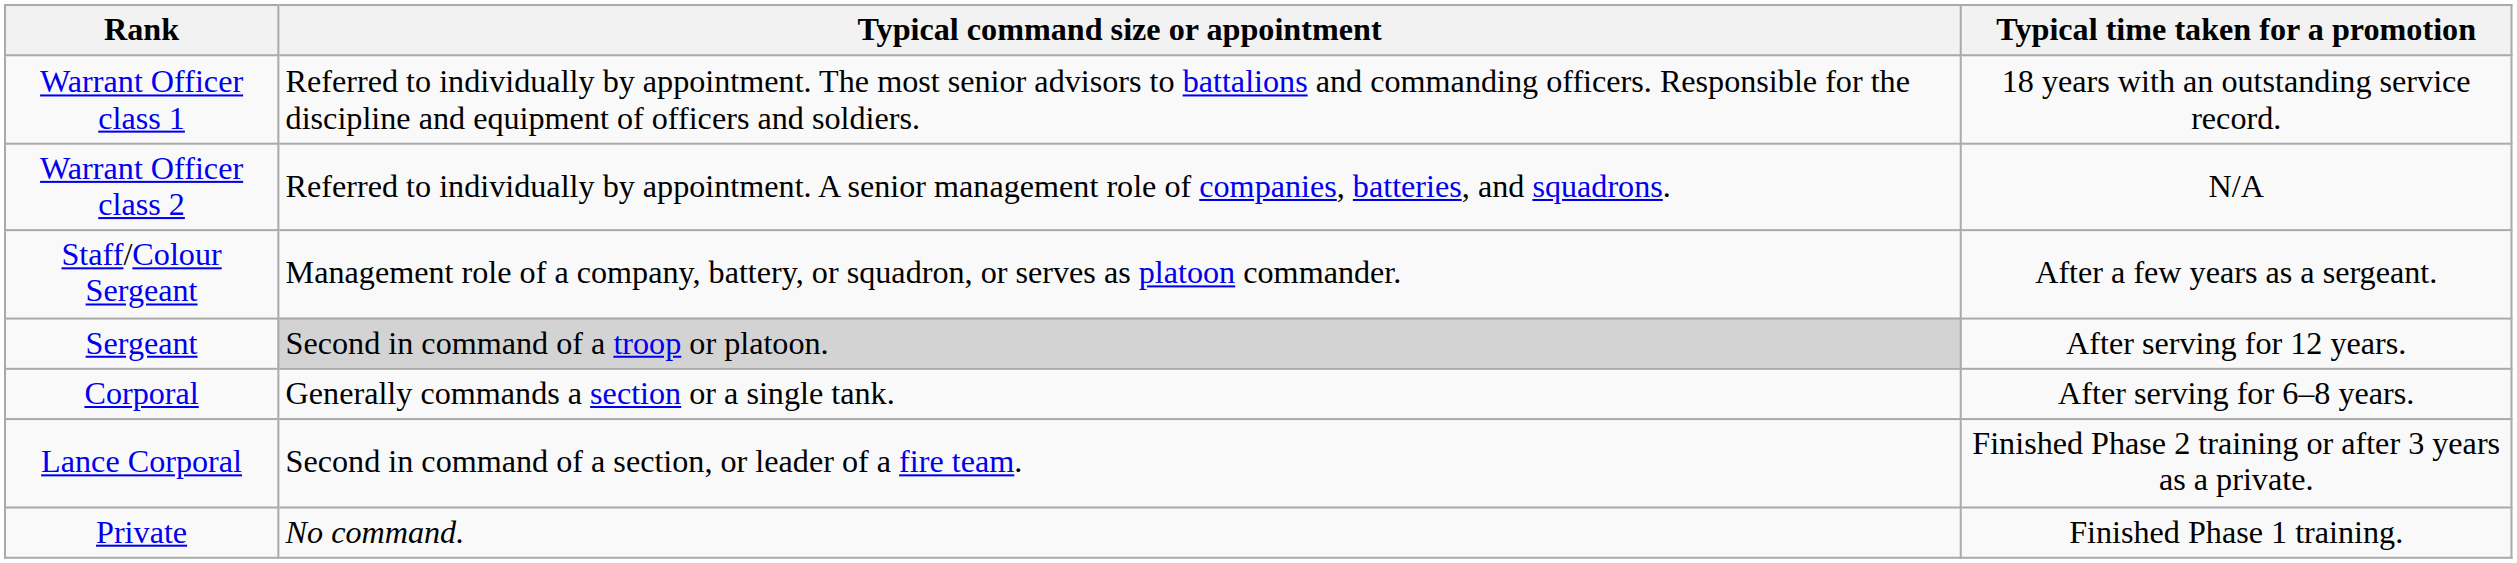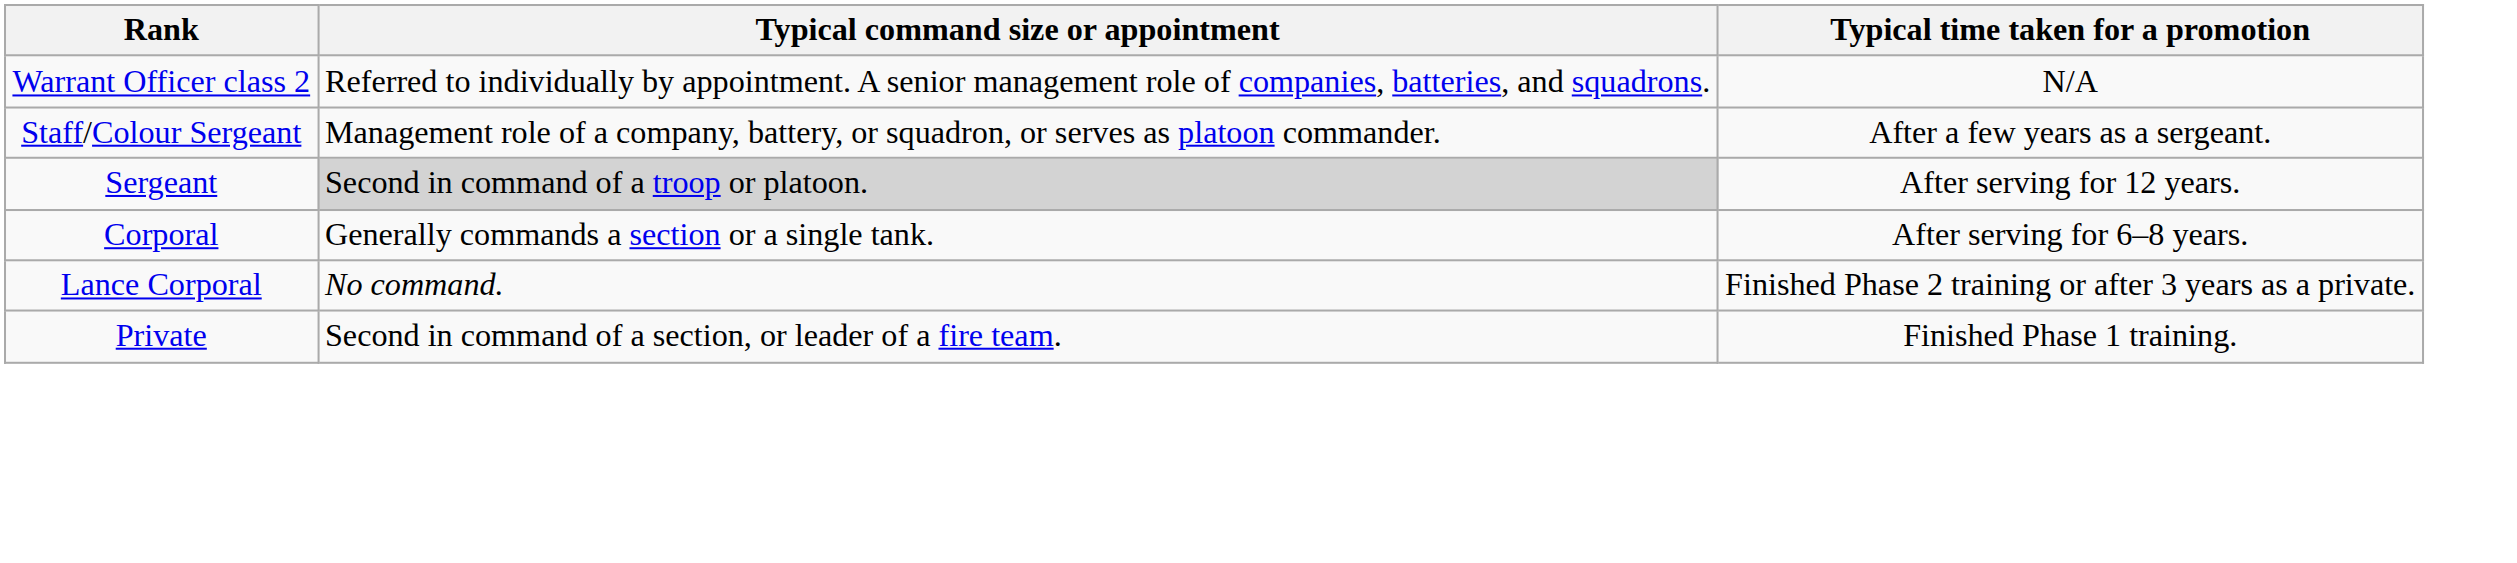 <table class="wikitable" style="text-align:center;">
 <tr>
 <th>Rank</th>
 <th>Typical command size or appointment</th>
 <th>Typical time taken for a promotion</th>
-</tr>
-<tr>
-<td><a href='#'>Warrant Officer class 1</a></td>
-<td style="text-align:left;">Referred to individually by appointment. The most senior advisors to <a href='#'>battalions</a> and commanding officers. Responsible for the discipline and equipment of officers and soldiers.</td>
-<td>18 years with an outstanding service record.</td>
 </tr>
 <tr>
 <td><a href='#'>Warrant Officer class 2</a></td>
 <td style="text-align:left;">Referred to individually by appointment. A senior management role of <a href='#'>companies</a>, <a href='#'>batteries</a>, and <a href='#'>squadrons</a>.</td>
 <td>N/A</td>
 </tr>
 <tr>
 <td><a href='#'>Staff</a>/<a href='#'>Colour Sergeant</a></td>
 <td style="text-align:left;">Management role of a company, battery, or squadron, or serves as <a href='#'>platoon</a> commander.</td>
 <td>After a few years as a sergeant.</td>
 </tr>
 <tr>
 <td><a href='#'>Sergeant</a></td>
 <td style="background: lightgrey; text-align:left;">Second in command of a <a href='#'>troop</a> or platoon.</td>
 <td>After serving for 12 years.</td>
 </tr>
 <tr>
 <td><a href='#'>Corporal</a></td>
 <td style="text-align:left;">Generally commands a <a href='#'>section</a> or a single tank.</td>
 <td>After serving for 6–8 years.</td>
 </tr>
 <tr>
 <td><a href='#'>Lance Corporal</a></td>
-<td style="text-align:left;">Second in command of a section, or leader of a <a href='#'>fire team</a>.</td>
+<td style="text-align:left;"><em>No command.</em></td>
 <td>Finished Phase 2 training or after 3 years as a private.</td>
 </tr>
 <tr>
 <td><a href='#'>Private</a></td>
-<td style="text-align:left;"><em>No command.</em></td>
+<td style="text-align:left;">Second in command of a section, or leader of a <a href='#'>fire team</a>.</td>
 <td>Finished Phase 1 training.</td>
 </tr>
 </table>
